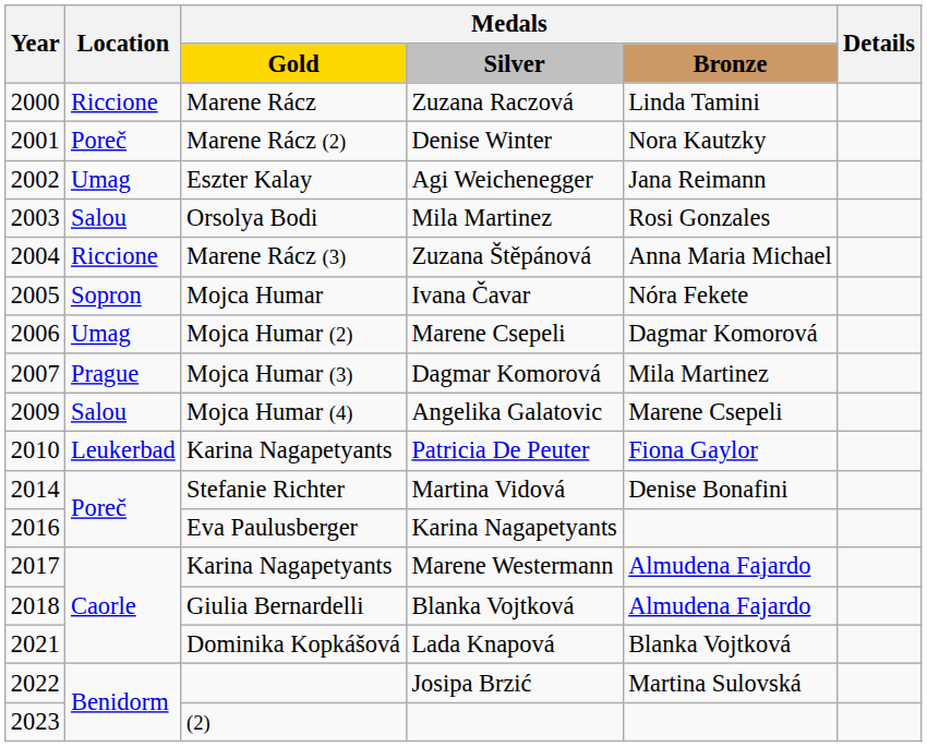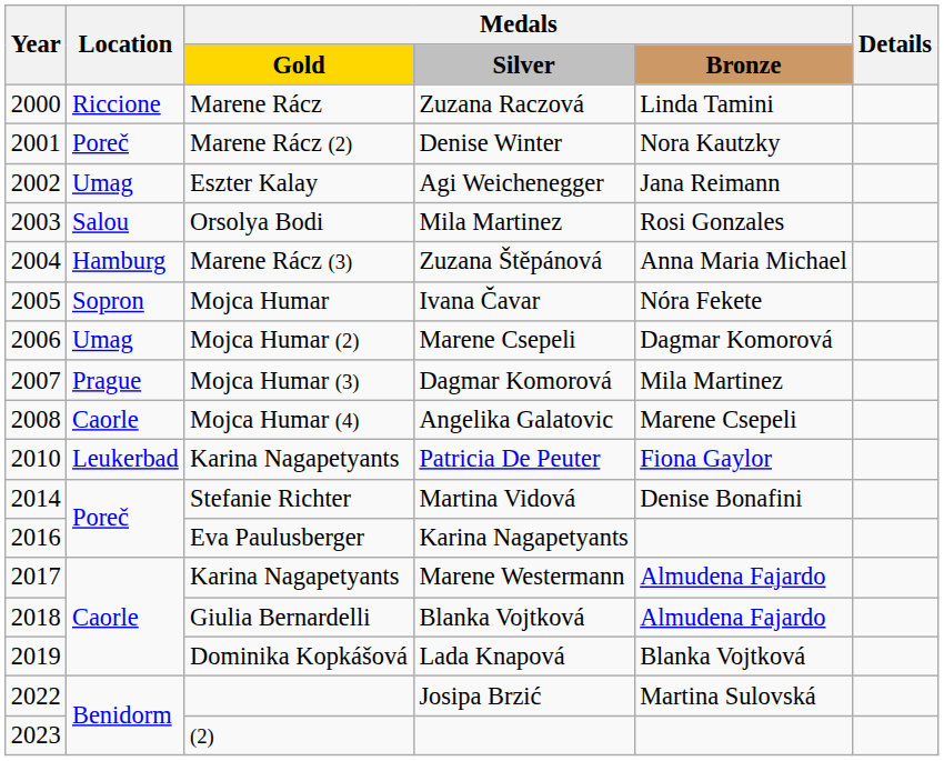 <table class="wikitable">
 <tr>
 <th rowspan="2">Year</th>
 <th rowspan="2">Location</th>
 <th colspan="3">Medals</th>
 <th rowspan="2">Details</th>
 </tr>
 <tr style="text-align:center;">
 <td bgcolor="gold"><strong>Gold</strong></td>
 <td bgcolor="silver"><strong>Silver</strong></td>
 <td bgcolor="cc9966"><strong>Bronze</strong></td>
 </tr>
 <tr>
 <td>2000</td>
 <td> <a href='#'>Riccione</a></td>
 <td> Marene Rácz</td>
 <td> Zuzana Raczová</td>
 <td> Linda Tamini</td>
 <td></td>
 </tr>
 <tr>
 <td>2001</td>
 <td> <a href='#'>Poreč</a></td>
 <td> Marene Rácz <small>(2)</small></td>
 <td> Denise Winter</td>
 <td> Nora Kautzky</td>
 <td></td>
 </tr>
 <tr>
 <td>2002</td>
 <td> <a href='#'>Umag</a></td>
 <td> Eszter Kalay</td>
 <td> Agi Weichenegger</td>
 <td> Jana Reimann</td>
 <td></td>
 </tr>
 <tr>
 <td>2003</td>
 <td> <a href='#'>Salou</a></td>
 <td> Orsolya Bodi</td>
 <td> Mila Martinez</td>
 <td> Rosi Gonzales</td>
 <td></td>
 </tr>
 <tr>
 <td>2004</td>
-<td> <a href='#'>Riccione</a></td>
+<td> <a href='#'>Hamburg</a></td>
 <td> Marene Rácz <small>(3)</small></td>
 <td> Zuzana Štěpánová</td>
 <td> Anna Maria Michael</td>
 <td></td>
 </tr>
 <tr>
 <td>2005</td>
 <td> <a href='#'>Sopron</a></td>
 <td> Mojca Humar</td>
 <td> Ivana Čavar</td>
 <td> Nóra Fekete</td>
 <td></td>
 </tr>
 <tr>
 <td>2006</td>
 <td> <a href='#'>Umag</a></td>
 <td> Mojca Humar <small>(2)</small></td>
 <td> Marene Csepeli</td>
 <td> Dagmar Komorová</td>
 <td></td>
 </tr>
 <tr>
 <td>2007</td>
 <td> <a href='#'>Prague</a></td>
 <td> Mojca Humar <small>(3)</small></td>
 <td> Dagmar Komorová</td>
 <td> Mila Martinez</td>
 <td></td>
 </tr>
 <tr>
-<td>2009</td>
-<td> <a href='#'>Salou</a></td>
+<td>2008</td>
+<td> <a href='#'>Caorle</a></td>
 <td> Mojca Humar <small>(4)</small></td>
 <td> Angelika Galatovic</td>
 <td> Marene Csepeli</td>
 <td></td>
 </tr>
 <tr>
 <td>2010</td>
 <td> <a href='#'>Leukerbad</a></td>
 <td> Karina Nagapetyants</td>
 <td> <a href='#'>Patricia De Peuter</a></td>
 <td> <a href='#'>Fiona Gaylor</a></td>
 <td></td>
 </tr>
 <tr>
 <td>2014</td>
 <td rowspan="2"> <a href='#'>Poreč</a></td>
 <td> Stefanie Richter</td>
 <td> Martina Vidová</td>
 <td> Denise Bonafini</td>
 <td></td>
 </tr>
 <tr>
 <td>2016</td>
 <td> Eva Paulusberger</td>
 <td> Karina Nagapetyants</td>
 <td></td>
 <td></td>
 </tr>
 <tr>
 <td>2017</td>
 <td rowspan="3"> <a href='#'>Caorle</a></td>
 <td> Karina Nagapetyants</td>
 <td> Marene Westermann</td>
 <td> <a href='#'>Almudena Fajardo</a></td>
 <td></td>
 </tr>
 <tr>
 <td>2018</td>
 <td> Giulia Bernardelli</td>
 <td> Blanka Vojtková</td>
 <td> <a href='#'>Almudena Fajardo</a></td>
 <td></td>
 </tr>
 <tr>
-<td>2021</td>
+<td>2019</td>
 <td> Dominika Kopkášová</td>
 <td> Lada Knapová</td>
 <td> Blanka Vojtková</td>
 <td></td>
 </tr>
 <tr>
 <td>2022</td>
 <td rowspan="2"> <a href='#'>Benidorm</a></td>
 <td></td>
 <td> Josipa Brzić</td>
 <td> Martina Sulovská</td>
 <td></td>
 </tr>
 <tr>
 <td>2023</td>
 <td> <small>(2)</small></td>
 <td></td>
 <td></td>
 <td></td>
 </tr>
 </table>
